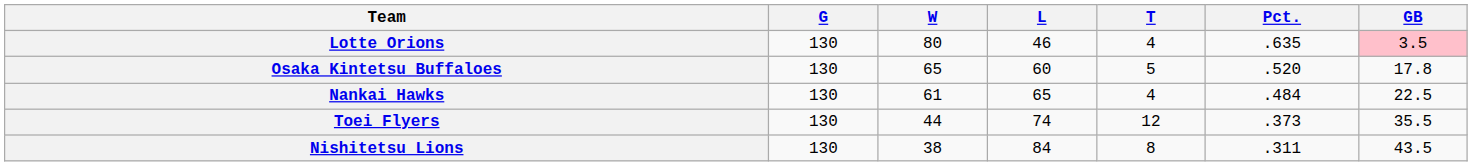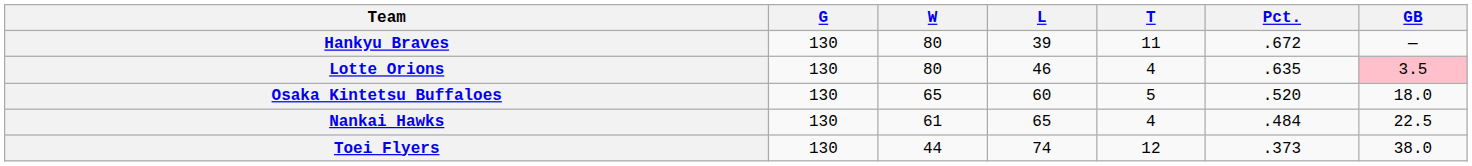 <table class="wikitable plainrowheaders" width="60%" style="text-align:center;">
 <tr>
 <th scope="col" width="35%">Team</th>
 <th scope="col" width="5%"><a href='#'>G</a></th>
 <th scope="col" width="5%"><a href='#'>W</a></th>
 <th scope="col" width="5%"><a href='#'>L</a></th>
 <th scope="col" width="5%"><a href='#'>T</a></th>
 <th scope="col" width="7%"><a href='#'>Pct.</a></th>
 <th scope="col" width="5%"><a href='#'>GB</a></th>
+</tr>
+<tr>
+<th scope="row" style="text-align:center;"><a href='#'>Hankyu Braves</a></th>
+<td>130</td>
+<td>80</td>
+<td>39</td>
+<td>11</td>
+<td>.672</td>
+<td>—</td>
 </tr>
 <tr>
 <th scope="row" style="text-align:center;"><a href='#'>Lotte Orions</a></th>
 <td>130</td>
 <td>80</td>
 <td>46</td>
 <td>4</td>
 <td>.635</td>
 <td style="background: pink;">3.5</td>
 </tr>
 <tr>
 <th scope="row" style="text-align:center;"><a href='#'>Osaka Kintetsu Buffaloes</a></th>
 <td>130</td>
 <td>65</td>
 <td>60</td>
 <td>5</td>
 <td>.520</td>
-<td>17.8</td>
+<td>18.0</td>
 </tr>
 <tr>
 <th scope="row" style="text-align:center;"><a href='#'>Nankai Hawks</a></th>
 <td>130</td>
 <td>61</td>
 <td>65</td>
 <td>4</td>
 <td>.484</td>
 <td>22.5</td>
 </tr>
 <tr>
 <th scope="row" style="text-align:center;"><a href='#'>Toei Flyers</a></th>
 <td>130</td>
 <td>44</td>
 <td>74</td>
 <td>12</td>
 <td>.373</td>
-<td>35.5</td>
-</tr>
-<tr>
-<th scope="row" style="text-align:center;"><a href='#'>Nishitetsu Lions</a></th>
-<td>130</td>
-<td>38</td>
-<td>84</td>
-<td>8</td>
-<td>.311</td>
-<td>43.5</td>
+<td>38.0</td>
 </tr>
 </table>
